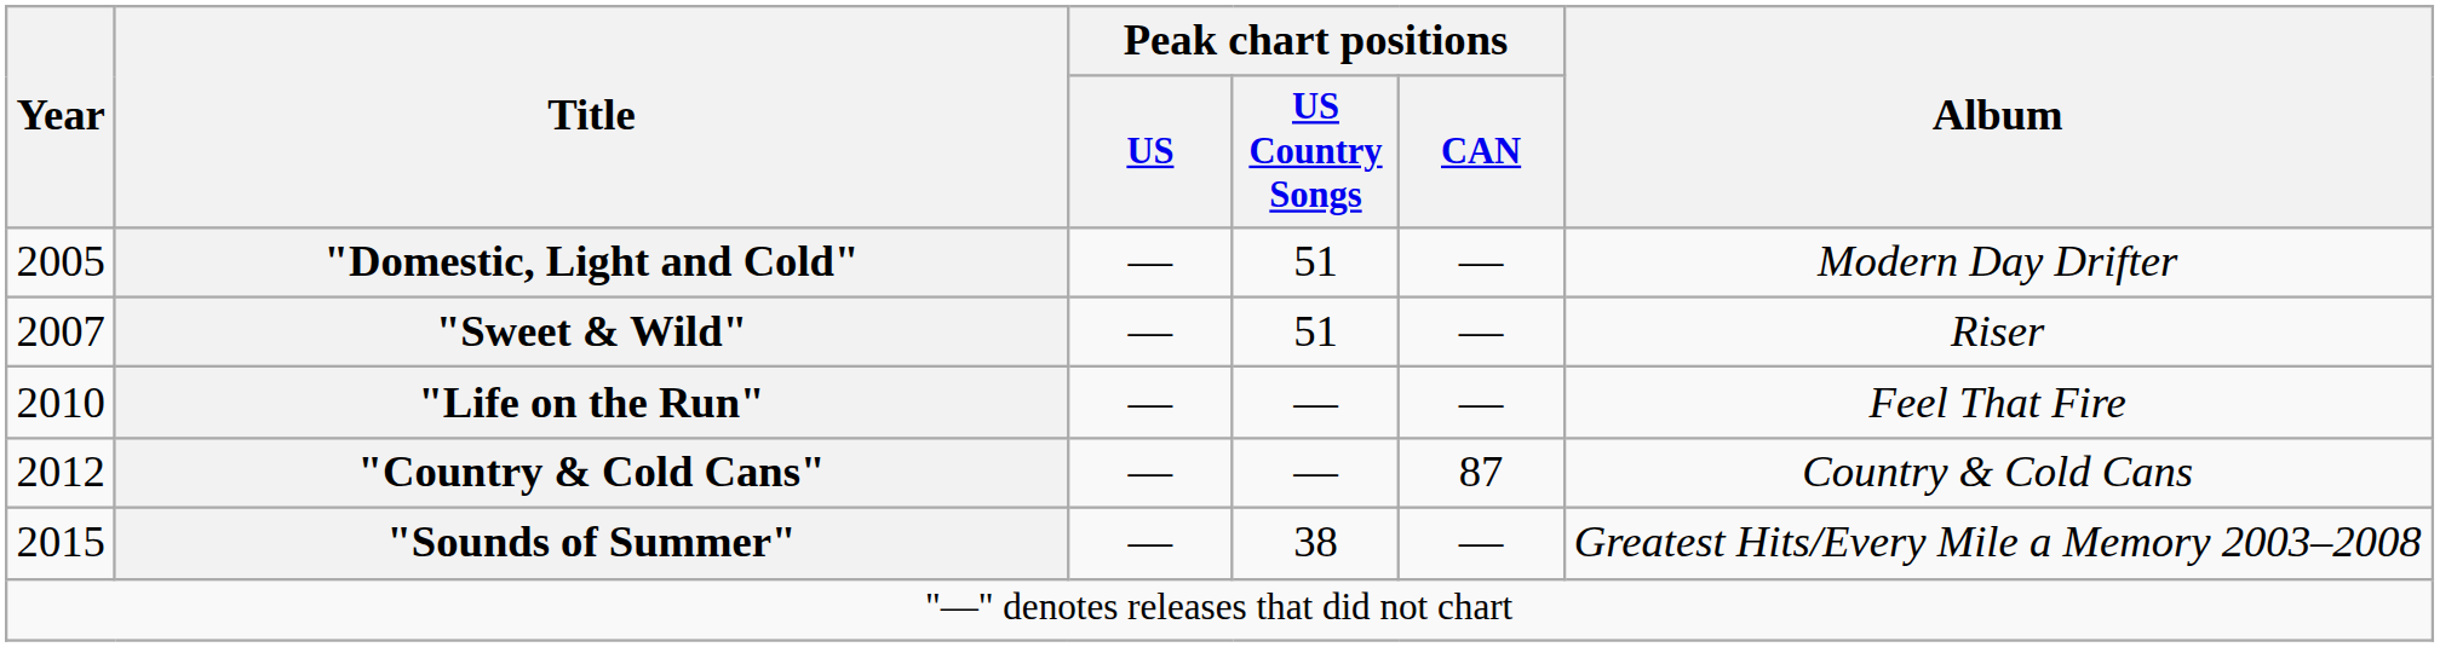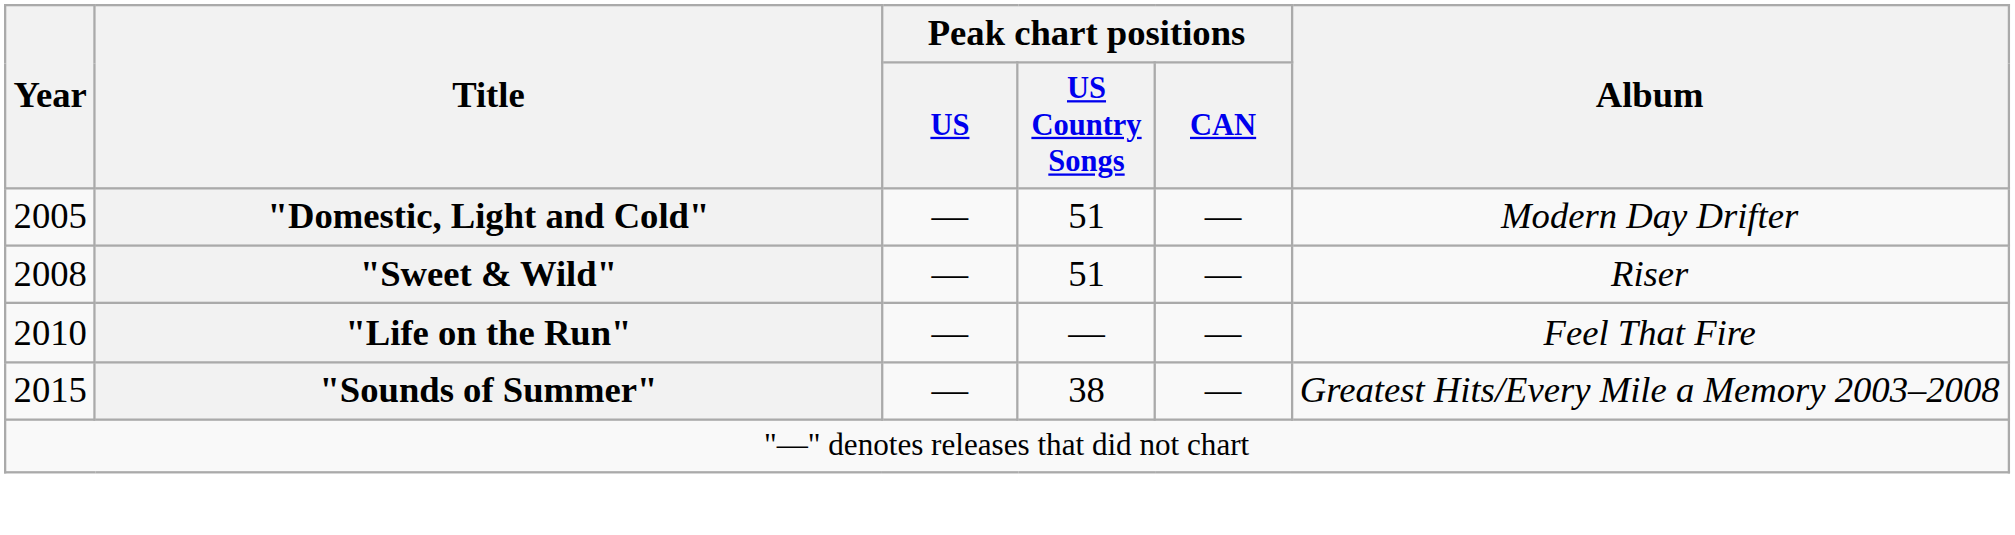 <table class="wikitable plainrowheaders" style="text-align:center;">
 <tr>
 <th scope="col" rowspan="2">Year</th>
 <th scope="col" rowspan="2" style="width:21em;">Title</th>
 <th scope="col" colspan="3">Peak chart positions</th>
 <th scope="col" rowspan="2">Album</th>
 </tr>
 <tr style=font-size:smaller;>
 <th scope="col" style="width:4em;"><a href='#'>US</a><br></th>
 <th scope="col" style="width:4em;"><a href='#'>US Country Songs</a><br></th>
 <th scope="col" style="width:4em;"><a href='#'>CAN</a><br></th>
 </tr>
 <tr>
 <td>2005</td>
 <th scope="row">"Domestic, Light and Cold"</th>
 <td>—</td>
 <td>51</td>
 <td>—</td>
 <td><em>Modern Day Drifter</em></td>
 </tr>
 <tr>
-<td>2007</td>
+<td>2008</td>
 <th scope="row">"Sweet & Wild"</th>
 <td>—</td>
 <td>51</td>
 <td>—</td>
 <td><em>Riser</em></td>
 </tr>
 <tr>
 <td>2010</td>
 <th scope="row">"Life on the Run"</th>
 <td>—</td>
 <td>—</td>
 <td>—</td>
 <td><em>Feel That Fire</em></td>
 </tr>
 <tr>
-<td>2012</td>
-<th scope="row">"Country & Cold Cans"</th>
-<td>—</td>
-<td>—</td>
-<td>87</td>
-<td><em>Country & Cold Cans</em></td>
-</tr>
-<tr>
 <td>2015</td>
 <th scope="row">"Sounds of Summer"</th>
 <td>—</td>
 <td>38</td>
 <td>—</td>
 <td><em>Greatest Hits/Every Mile a Memory 2003–2008</em></td>
 </tr>
 <tr>
 <td colspan="6" style="font-size:85%">"—" denotes releases that did not chart</td>
 </tr>
 </table>
